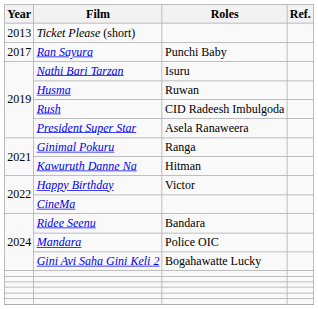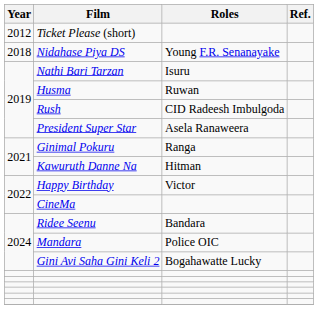 <table class="wikitable">
 <tr>
 <th>Year</th>
 <th>Film</th>
 <th>Roles</th>
 <th>Ref.</th>
 </tr>
 <tr>
-<td>2013</td>
+<td>2012</td>
 <td><em>Ticket Please</em> (short)</td>
 <td></td>
 <td></td>
 </tr>
 <tr>
-<td>2017</td>
-<td><em><a href='#'>Ran Sayura</a></em></td>
-<td>Punchi Baby</td>
+<td>2018</td>
+<td><em><a href='#'>Nidahase Piya DS</a></em></td>
+<td>Young <a href='#'>F.R. Senanayake</a></td>
 <td></td>
 </tr>
 <tr>
 <td rowspan="4">2019</td>
 <td><em><a href='#'>Nathi Bari Tarzan</a></em></td>
 <td>Isuru</td>
 <td></td>
 </tr>
 <tr>
 <td><em><a href='#'>Husma</a></em></td>
 <td>Ruwan</td>
 <td></td>
 </tr>
 <tr>
 <td><em><a href='#'>Rush</a></em></td>
 <td>CID Radeesh Imbulgoda</td>
 <td></td>
 </tr>
 <tr>
 <td><em><a href='#'>President Super Star</a></em></td>
 <td>Asela Ranaweera</td>
 <td></td>
 </tr>
 <tr>
 <td rowspan="2">2021</td>
 <td><em><a href='#'>Ginimal Pokuru</a></em></td>
 <td>Ranga</td>
 <td></td>
 </tr>
 <tr>
 <td><em><a href='#'>Kawuruth Danne Na</a></em></td>
 <td>Hitman</td>
 <td></td>
 </tr>
 <tr>
 <td rowspan="2">2022</td>
 <td><em><a href='#'>Happy Birthday</a></em></td>
 <td>Victor</td>
 <td></td>
 </tr>
 <tr>
 <td><em><a href='#'>CineMa</a></em></td>
 <td></td>
 <td></td>
 </tr>
 <tr>
 <td rowspan="3">2024</td>
 <td><em><a href='#'>Ridee Seenu</a></em></td>
 <td>Bandara</td>
 <td></td>
 </tr>
 <tr>
 <td><em><a href='#'>Mandara</a></em></td>
 <td>Police OIC</td>
 <td></td>
 </tr>
 <tr>
 <td><em><a href='#'>Gini Avi Saha Gini Keli 2</a></em></td>
 <td>Bogahawatte Lucky</td>
 <td></td>
 </tr>
 <tr>
 <td></td>
 <td></td>
 <td></td>
 <td></td>
 </tr>
 <tr>
 <td></td>
 <td></td>
 <td></td>
 <td></td>
 </tr>
 <tr>
 <td></td>
 <td></td>
 <td></td>
 <td></td>
 </tr>
 <tr>
 <td></td>
 <td></td>
 <td></td>
 </tr>
 <tr>
 <td></td>
 <td></td>
 <td></td>
 <td></td>
 </tr>
 <tr>
 <td></td>
 <td></td>
 <td></td>
 <td></td>
 </tr>
 <tr>
 </tr>
 </table>
